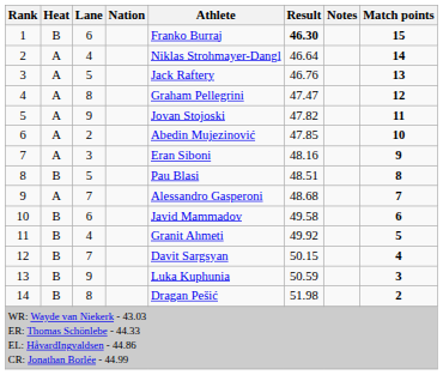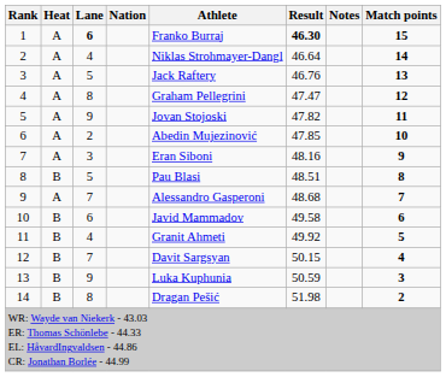 <table class="wikitable sortable" style="text-align:left;">
 <tr>
 <th>Rank</th>
 <th>Heat</th>
 <th>Lane</th>
 <th>Nation</th>
 <th>Athlete</th>
 <th>Result</th>
 <th>Notes</th>
 <th>Match points</th>
 </tr>
 <tr>
 <td align=center>1</td>
-<td align=center>B</td>
-<td align=center>6</td>
+<td align=center>A</td>
+<td align=center><strong>6</strong></td>
 <td></td>
 <td><a href='#'>Franko Burraj</a></td>
 <td align=center><strong>46.30</strong></td>
 <td align=center></td>
 <td align=center><strong>15</strong></td>
 </tr>
 <tr>
 <td align=center>2</td>
 <td align=center>A</td>
 <td align=center>4</td>
 <td></td>
 <td><a href='#'>Niklas Strohmayer-Dangl</a></td>
 <td align=center>46.64</td>
 <td align=center></td>
 <td align=center><strong>14</strong></td>
 </tr>
 <tr>
 <td align=center>3</td>
 <td align=center>A</td>
 <td align=center>5</td>
 <td></td>
 <td><a href='#'>Jack Raftery</a></td>
 <td align=center>46.76</td>
 <td></td>
 <td align=center><strong>13</strong></td>
 </tr>
 <tr>
 <td align=center>4</td>
 <td align=center>A</td>
 <td align=center>8</td>
 <td></td>
 <td><a href='#'>Graham Pellegrini</a></td>
 <td align=center>47.47</td>
 <td></td>
 <td align=center><strong>12</strong></td>
 </tr>
 <tr>
 <td align=center>5</td>
 <td align=center>A</td>
 <td align=center>9</td>
 <td></td>
 <td><a href='#'>Jovan Stojoski</a></td>
 <td align=center>47.82</td>
 <td></td>
 <td align=center><strong>11</strong></td>
 </tr>
 <tr>
 <td align=center>6</td>
 <td align=center>A</td>
 <td align=center>2</td>
 <td></td>
 <td><a href='#'>Abedin Mujezinović</a></td>
 <td align=center>47.85</td>
 <td align=center></td>
 <td align=center><strong>10</strong></td>
 </tr>
 <tr>
 <td align=center>7</td>
 <td align=center>A</td>
 <td align=center>3</td>
 <td></td>
 <td><a href='#'>Eran Siboni</a></td>
 <td align=center>48.16</td>
 <td align=center></td>
 <td align=center><strong>9</strong></td>
 </tr>
 <tr>
 <td align=center>8</td>
 <td align=center>B</td>
 <td align=center>5</td>
 <td></td>
 <td><a href='#'>Pau Blasi</a></td>
 <td align=center>48.51</td>
 <td align=center></td>
 <td align=center><strong>8</strong></td>
 </tr>
 <tr>
 <td align=center>9</td>
 <td align=center>A</td>
 <td align=center>7</td>
 <td></td>
 <td><a href='#'>Alessandro Gasperoni</a></td>
 <td align=center>48.68</td>
 <td></td>
 <td align=center><strong>7</strong></td>
 </tr>
 <tr>
 <td align=center>10</td>
 <td align=center>B</td>
 <td align=center>6</td>
 <td></td>
 <td><a href='#'>Javid Mammadov</a></td>
 <td align=center>49.58</td>
 <td align=center></td>
 <td align=center><strong>6</strong></td>
 </tr>
 <tr>
 <td align=center>11</td>
 <td align=center>B</td>
 <td align=center>4</td>
 <td></td>
 <td><a href='#'>Granit Ahmeti</a></td>
 <td align=center>49.92</td>
 <td align=center></td>
 <td align=center><strong>5</strong></td>
 </tr>
 <tr>
 <td align=center>12</td>
 <td align=center>B</td>
 <td align=center>7</td>
 <td></td>
 <td><a href='#'>Davit Sargsyan</a></td>
 <td align=center>50.15</td>
 <td align=center></td>
 <td align=center><strong>4</strong></td>
 </tr>
 <tr>
 <td align=center>13</td>
 <td align=center>B</td>
 <td align=center>9</td>
 <td></td>
 <td><a href='#'>Luka Kuphunia</a></td>
 <td align=center>50.59</td>
 <td align=center></td>
 <td align=center><strong>3</strong></td>
 </tr>
 <tr>
 <td align=center>14</td>
 <td align=center>B</td>
 <td align=center>8</td>
 <td></td>
 <td><a href='#'>Dragan Pešić</a></td>
 <td align=center>51.98</td>
 <td align=center></td>
 <td align=center><strong>2</strong></td>
 </tr>
 <tr>
 <td colspan="8" bgcolor="#cccccc"><small>WR:  <a href='#'>Wayde van Niekerk</a> - 43.03<br>ER:  <a href='#'>Thomas Schönlebe</a> - 44.33<br></small><small>EL:   <a href='#'>HåvardIngvaldsen</a> - 44.86<br>CR:  <a href='#'>Jonathan Borlée</a> - 44.99</small></td>
 </tr>
 </table>
